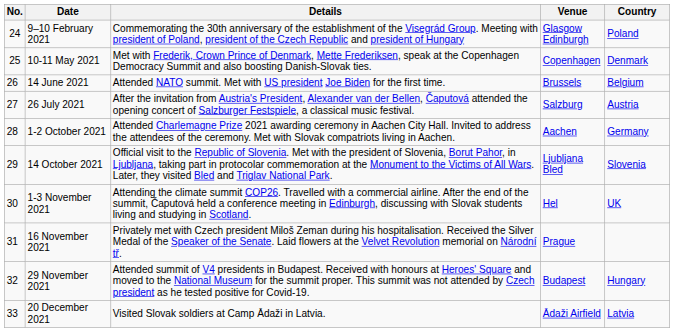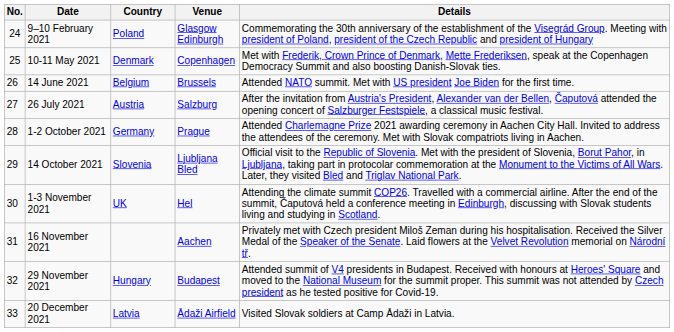 <table class="wikitable">
 <tr>
 <th width="20" align="center">No.</th>
 <th width="128" align="center">Date</th>
+<th width="95" align="center">Country</th>
+<th width="95" align="center">Venue</th>
 <th width="675" align="center">Details</th>
-<th width="95" align="center">Venue</th>
-<th width="95" align="center">Country</th>
 </tr>
 <tr>
 <td align="center">24</td>
 <td align="left">9–10 February 2021</td>
+<td align="left"> <a href='#'>Poland</a></td>
+<td><a href='#'>Glasgow</a><br><a href='#'>Edinburgh</a></td>
 <td align="left">Commemorating the 30th anniversary of the establishment of the <a href='#'>Visegrád Group</a>. Meeting with <a href='#'>president of Poland</a>, <a href='#'>president of the Czech Republic</a> and <a href='#'>president of Hungary</a></td>
-<td><a href='#'>Glasgow</a><br><a href='#'>Edinburgh</a></td>
-<td align="left"> <a href='#'>Poland</a></td>
 </tr>
 <tr>
 <td align="center">25</td>
 <td align="left">10-11 May 2021</td>
+<td align="left"> <a href='#'>Denmark</a></td>
+<td align="left"><a href='#'>Copenhagen</a></td>
 <td align="left">Met with <a href='#'>Frederik, Crown Prince of Denmark</a>, <a href='#'>Mette Frederiksen</a>, speak at the Copenhagen Democracy Summit and also boosting Danish-Slovak ties.</td>
-<td align="left"><a href='#'>Copenhagen</a></td>
-<td align="left"> <a href='#'>Denmark</a></td>
 </tr>
 <tr>
 <td>26</td>
 <td>14 June 2021</td>
+<td> <a href='#'>Belgium</a></td>
+<td><a href='#'>Brussels</a></td>
 <td>Attended <a href='#'>NATO</a> summit. Met with <a href='#'>US president</a> <a href='#'>Joe Biden</a> for the first time.</td>
-<td><a href='#'>Brussels</a></td>
-<td> <a href='#'>Belgium</a></td>
 </tr>
 <tr>
 <td>27</td>
 <td>26 July 2021</td>
+<td> <a href='#'>Austria</a></td>
+<td><a href='#'>Salzburg</a></td>
 <td>After the invitation from <a href='#'>Austria's President</a>, <a href='#'>Alexander van der Bellen</a>, <a href='#'>Čaputová</a> attended the opening concert of <a href='#'>Salzburger Festspiele</a>, a classical music festival.</td>
-<td><a href='#'>Salzburg</a></td>
-<td> <a href='#'>Austria</a></td>
 </tr>
 <tr>
 <td>28</td>
 <td>1-2 October 2021</td>
+<td> <a href='#'>Germany</a></td>
+<td><a href='#'>Prague</a></td>
 <td>Attended <a href='#'>Charlemagne Prize</a> 2021 awarding ceremony in Aachen City Hall. Invited to address the attendees of the ceremony. Met with Slovak compatriots living in Aachen. </td>
-<td><a href='#'>Aachen</a></td>
-<td> <a href='#'>Germany</a></td>
 </tr>
 <tr>
 <td>29</td>
 <td>14 October 2021</td>
+<td> <a href='#'>Slovenia</a></td>
+<td><a href='#'>Ljubljana</a><br><a href='#'>Bled</a></td>
 <td>Official visit to the <a href='#'>Republic of Slovenia</a>. Met with the president of Slovenia, <a href='#'>Borut Pahor</a>, in <a href='#'>Ljubljana</a>, taking part in protocolar commemoration at the <a href='#'>Monument to the Victims of All Wars</a>. Later, they visited <a href='#'>Bled</a> and <a href='#'>Triglav National Park</a>.</td>
-<td><a href='#'>Ljubljana</a><br><a href='#'>Bled</a></td>
-<td> <a href='#'>Slovenia</a></td>
 </tr>
 <tr>
 <td>30</td>
 <td>1-3 November 2021</td>
+<td> <a href='#'>UK</a></td>
+<td align="left"><a href='#'>Hel</a></td>
 <td>Attending the climate summit <a href='#'>COP26</a>. Travelled with a commercial airline. After the end of the summit, Čaputová held a conference meeting in <a href='#'>Edinburgh</a>, discussing with Slovak students living and studying in <a href='#'>Scotland</a>. </td>
-<td align="left"><a href='#'>Hel</a></td>
-<td> <a href='#'>UK</a></td>
 </tr>
 <tr>
 <td>31</td>
 <td>16 November 2021</td>
+<td></td>
+<td><a href='#'>Aachen</a></td>
 <td>Privately met with Czech president Miloš Zeman during his hospitalisation. Received the Silver Medal of the <a href='#'>Speaker of the Senate</a>. Laid flowers at the <a href='#'>Velvet Revolution</a> memorial on <a href='#'>Národní tř</a>.</td>
-<td><a href='#'>Prague</a></td>
-<td></td>
 </tr>
 <tr>
 <td>32</td>
 <td>29 November 2021</td>
+<td> <a href='#'>Hungary</a></td>
+<td><a href='#'>Budapest</a></td>
 <td>Attended summit of <a href='#'>V4</a> presidents in Budapest. Received with honours at <a href='#'>Heroes' Square</a> and moved to the <a href='#'>National Museum</a> for the summit proper. This summit was not attended by <a href='#'>Czech president</a> as he tested positive for Covid-19.</td>
-<td><a href='#'>Budapest</a></td>
-<td> <a href='#'>Hungary</a></td>
 </tr>
 <tr>
 <td>33</td>
 <td>20 December 2021</td>
+<td> <a href='#'>Latvia</a></td>
+<td><a href='#'>Ādaži Airfield</a></td>
 <td>Visited Slovak soldiers at Camp Ādaži in Latvia.</td>
-<td><a href='#'>Ādaži Airfield</a></td>
-<td> <a href='#'>Latvia</a></td>
 </tr>
 </table>
